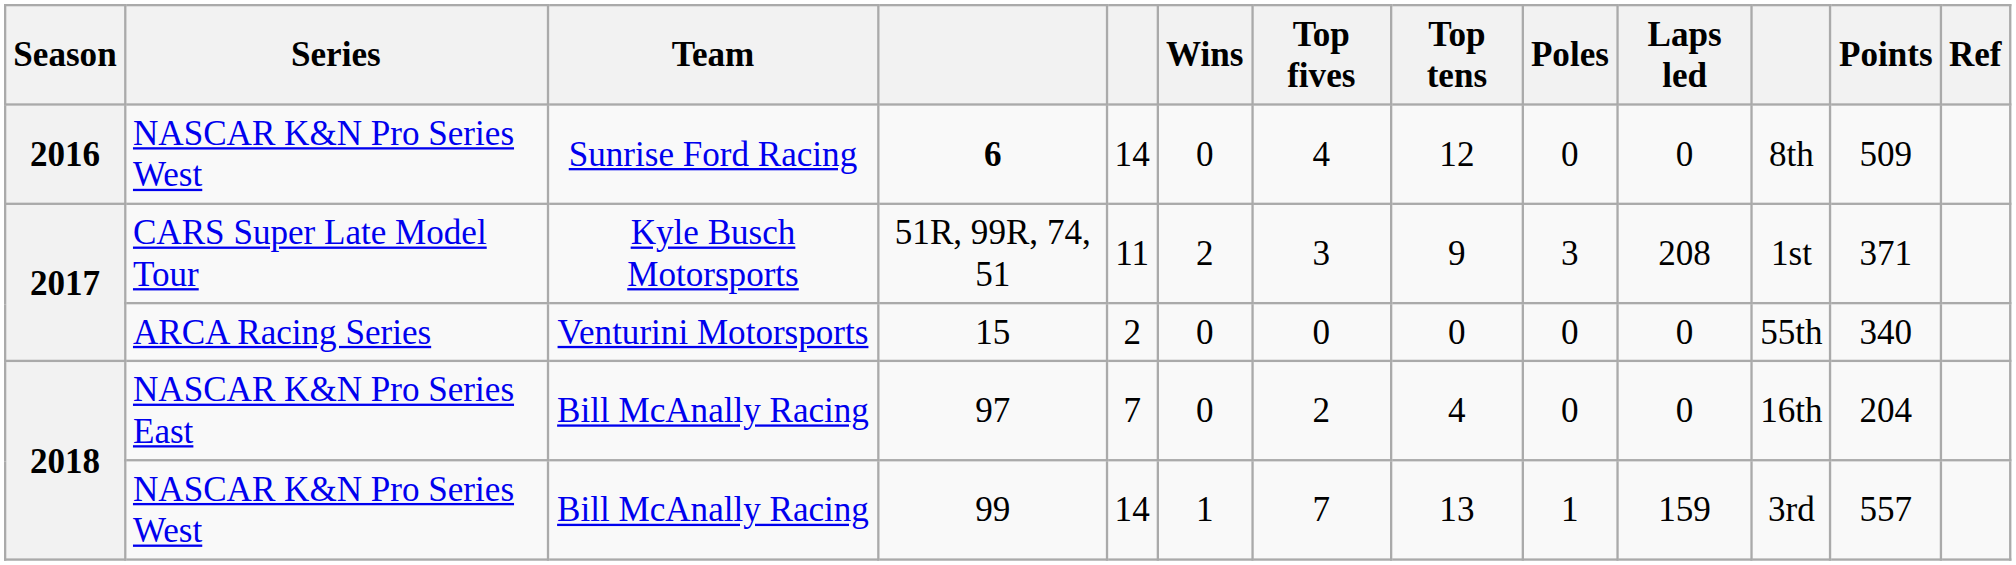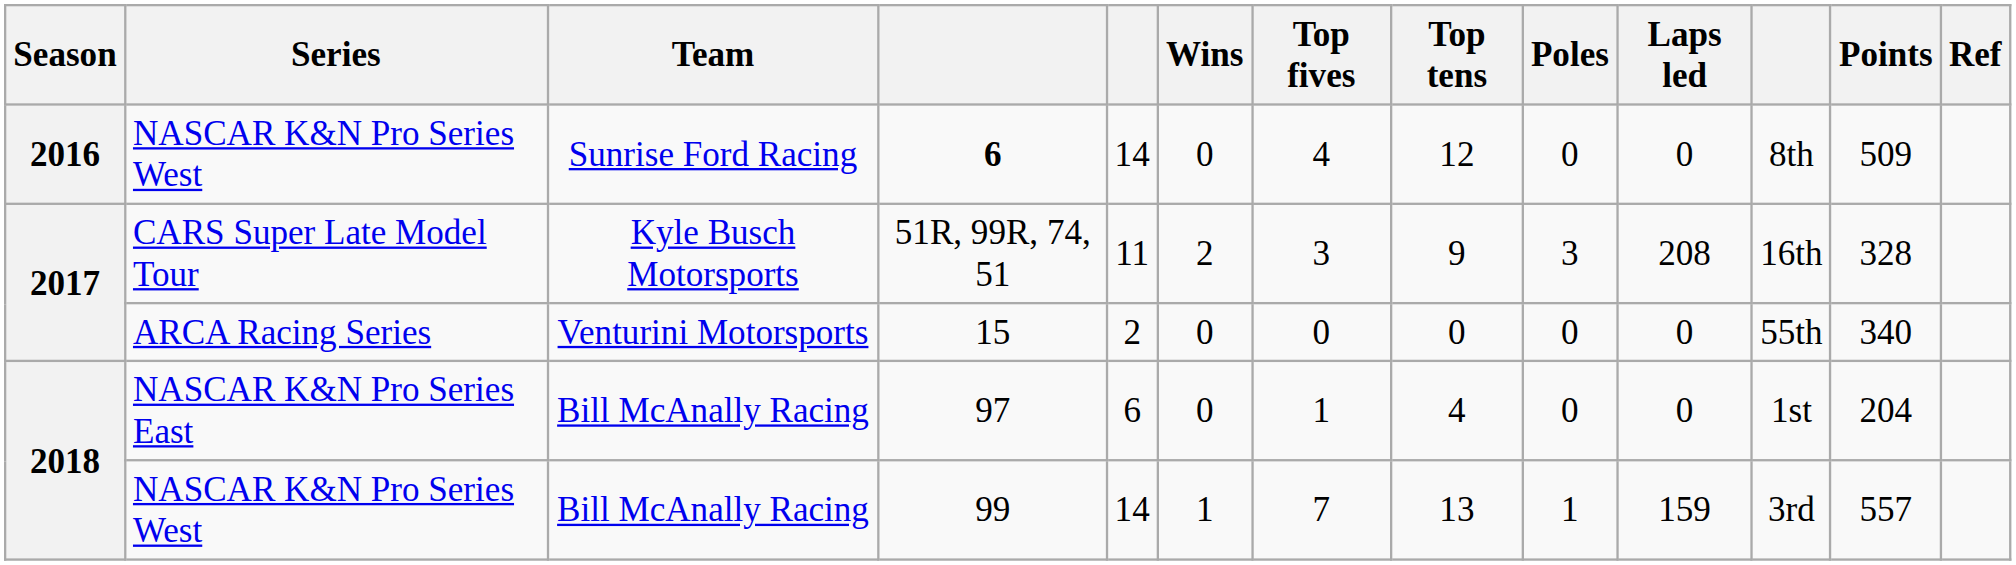 <table class="wikitable" style="text-align:center; font-size:95%;">
 <tr>
 <th scope="col">Season</th>
 <th scope="col">Series</th>
 <th scope="col">Team</th>
 <th scope="col"></th>
 <th scope="col"></th>
 <th scope="col">Wins</th>
 <th scope="col">Top fives</th>
 <th scope="col">Top tens</th>
 <th scope="col">Poles</th>
 <th scope="col">Laps led</th>
 <th scope="col"></th>
 <th scope="col">Points</th>
 <th scope="col">Ref</th>
 </tr>
 <tr>
 <th scope="row"><strong>2016</strong></th>
 <td style="text-align:left;"><a href='#'>NASCAR K&N Pro Series West</a></td>
 <td><a href='#'>Sunrise Ford Racing</a></td>
 <td><strong>6</strong></td>
 <td>14</td>
 <td>0</td>
 <td>4</td>
 <td>12</td>
 <td>0</td>
 <td>0</td>
 <td>8th</td>
 <td>509</td>
 <td></td>
 </tr>
 <tr>
 <th scope="row" rowspan=2><strong>2017</strong></th>
 <td style="text-align:left;"><a href='#'>CARS Super Late Model Tour</a></td>
 <td><a href='#'>Kyle Busch Motorsports</a></td>
 <td>51R, 99R, 74, 51</td>
 <td>11</td>
 <td>2</td>
 <td>3</td>
 <td>9</td>
 <td>3</td>
 <td>208</td>
-<td>1st</td>
-<td>371</td>
+<td>16th</td>
+<td>328</td>
 <td></td>
 </tr>
 <tr>
 <td style="text-align:left;"><a href='#'>ARCA Racing Series</a></td>
 <td><a href='#'>Venturini Motorsports</a></td>
 <td>15</td>
 <td>2</td>
 <td>0</td>
 <td>0</td>
 <td>0</td>
 <td>0</td>
 <td>0</td>
 <td>55th</td>
 <td>340</td>
 <td></td>
 </tr>
 <tr>
 <th scope="row" rowspan=2><strong>2018</strong></th>
 <td style="text-align:left;"><a href='#'>NASCAR K&N Pro Series East</a></td>
 <td><a href='#'>Bill McAnally Racing</a></td>
 <td>97</td>
-<td>7</td>
+<td>6</td>
 <td>0</td>
-<td>2</td>
+<td>1</td>
 <td>4</td>
 <td>0</td>
 <td>0</td>
-<td>16th</td>
+<td>1st</td>
 <td>204</td>
 <td></td>
 </tr>
 <tr>
 <td style="text-align:left;"><a href='#'>NASCAR K&N Pro Series West</a></td>
 <td><a href='#'>Bill McAnally Racing</a></td>
 <td>99</td>
 <td>14</td>
 <td>1</td>
 <td>7</td>
 <td>13</td>
 <td>1</td>
 <td>159</td>
 <td>3rd</td>
 <td>557</td>
 <td></td>
 </tr>
 </table>
